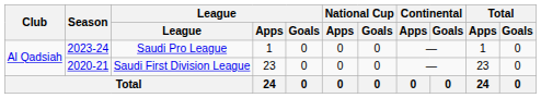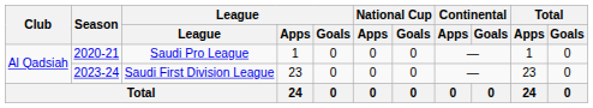 <table class="wikitable" style="text-align: center;">
 <tr>
 <th rowspan=2>Club</th>
 <th rowspan=2>Season</th>
 <th colspan=3>League</th>
 <th colspan=2>National Cup</th>
 <th colspan=2>Continental</th>
 <th colspan=2>Total</th>
 </tr>
 <tr>
 <th>League</th>
 <th>Apps</th>
 <th>Goals</th>
 <th>Apps</th>
 <th>Goals</th>
 <th>Apps</th>
 <th>Goals</th>
 <th>Apps</th>
 <th>Goals</th>
 </tr>
 <tr>
 <td rowspan="2"><a href='#'>Al Qadsiah</a></td>
-<td><a href='#'>2023-24</a></td>
+<td><a href='#'>2020-21</a></td>
 <td><a href='#'>Saudi Pro League</a></td>
 <td>1</td>
 <td>0</td>
 <td>0</td>
 <td>0</td>
 <td colspan=2>—</td>
 <td>1</td>
 <td>0</td>
 </tr>
 <tr>
-<td><a href='#'>2020-21</a></td>
+<td><a href='#'>2023-24</a></td>
 <td><a href='#'>Saudi First Division League</a></td>
 <td>23</td>
 <td>0</td>
 <td>0</td>
 <td>0</td>
 <td colspan=2>—</td>
 <td>23</td>
 <td>0</td>
 </tr>
 <tr>
 <th colspan=3>Total</th>
 <th>24</th>
 <th>0</th>
 <th>0</th>
 <th>0</th>
 <th>0</th>
 <th>0</th>
 <th>24</th>
 <th>0</th>
 </tr>
 </table>
